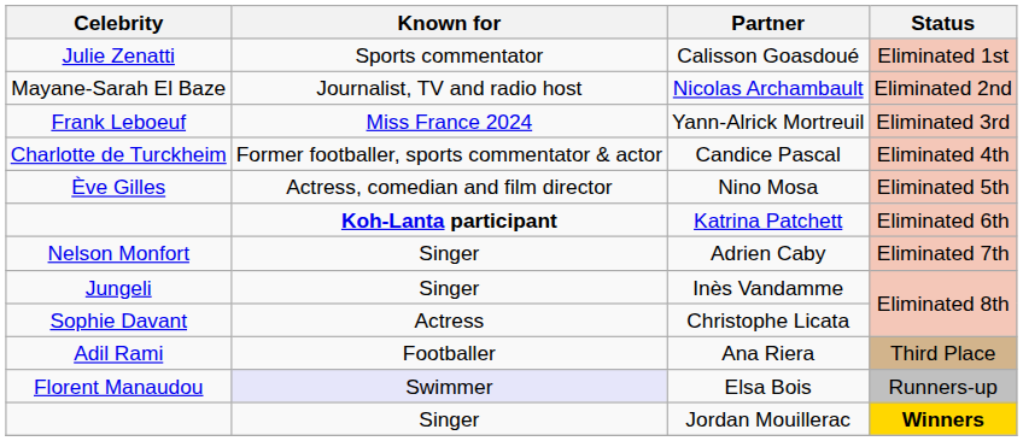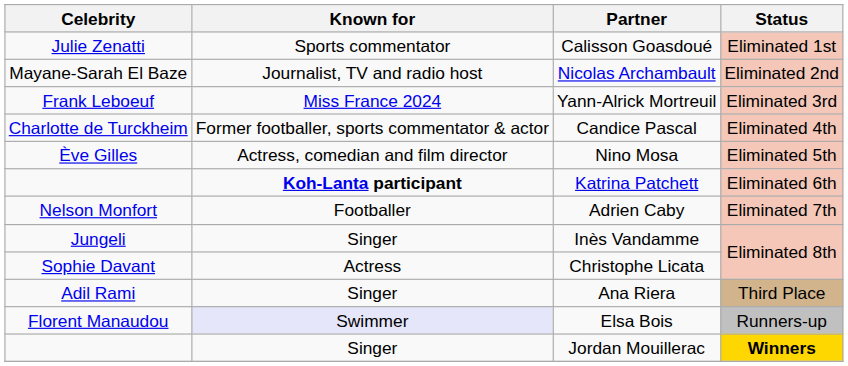 <table class="wikitable sortable" style="margin:auto; text-align:center; font-size:95%;">
 <tr>
 <th>Celebrity</th>
 <th>Known for</th>
 <th>Partner</th>
 <th>Status</th>
 </tr>
 <tr>
 <td><a href='#'>Julie Zenatti</a></td>
 <td>Sports commentator</td>
 <td>Calisson Goasdoué</td>
 <td style="background-color:#f4c7b8;">Eliminated 1st<br></td>
 </tr>
 <tr>
 <td>Mayane-Sarah El Baze</td>
 <td>Journalist, TV and radio host</td>
 <td><a href='#'>Nicolas Archambault</a></td>
 <td style="background-color:#f4c7b8;">Eliminated 2nd<br></td>
 </tr>
 <tr>
 <td><a href='#'>Frank Leboeuf</a></td>
 <td><a href='#'>Miss France 2024</a></td>
 <td>Yann-Alrick Mortreuil</td>
 <td style="background-color:#f4c7b8;">Eliminated 3rd<br></td>
 </tr>
 <tr>
 <td><a href='#'>Charlotte de Turckheim</a></td>
 <td>Former footballer, sports commentator & actor</td>
 <td>Candice Pascal</td>
 <td style="background-color:#f4c7b8;">Eliminated 4th<br></td>
 </tr>
 <tr>
 <td><a href='#'>Ève Gilles</a></td>
 <td>Actress, comedian and film director</td>
 <td>Nino Mosa</td>
 <td style="background-color:#f4c7b8;">Eliminated 5th<br></td>
 </tr>
 <tr>
 <td></td>
 <td><strong><a href='#'>Koh-Lanta</a> participant</strong></td>
 <td><a href='#'>Katrina Patchett</a></td>
 <td style="background-color:#f4c7b8;">Eliminated 6th<br></td>
 </tr>
 <tr>
 <td><a href='#'>Nelson Monfort</a></td>
-<td>Singer</td>
+<td>Footballer</td>
 <td>Adrien Caby</td>
 <td style="background-color:#f4c7b8;">Eliminated 7th<br></td>
 </tr>
 <tr>
 <td><a href='#'>Jungeli</a></td>
 <td>Singer</td>
 <td>Inès Vandamme</td>
 <td rowspan="2" style="background-color:#f4c7b8;">Eliminated 8th<br></td>
 </tr>
 <tr>
 <td><a href='#'>Sophie Davant</a></td>
 <td>Actress</td>
 <td>Christophe Licata</td>
 </tr>
 <tr>
 <td><a href='#'>Adil Rami</a></td>
-<td>Footballer</td>
+<td>Singer</td>
 <td>Ana Riera</td>
 <td style="background:tan;">Third Place<br></td>
 </tr>
 <tr>
 <td><a href='#'>Florent Manaudou</a></td>
 <td style="background: lavender;">Swimmer</td>
 <td>Elsa Bois</td>
 <td style="background:silver;">Runners-up<br></td>
 </tr>
 <tr>
 <td></td>
 <td>Singer</td>
 <td>Jordan Mouillerac</td>
 <td style="background:gold;"><strong>Winners</strong><br></td>
 </tr>
 <tr>
 </tr>
 </table>
